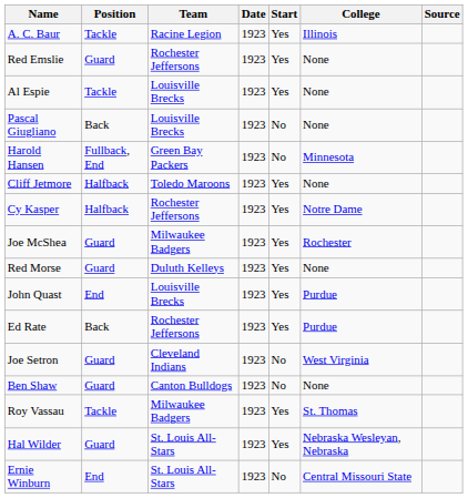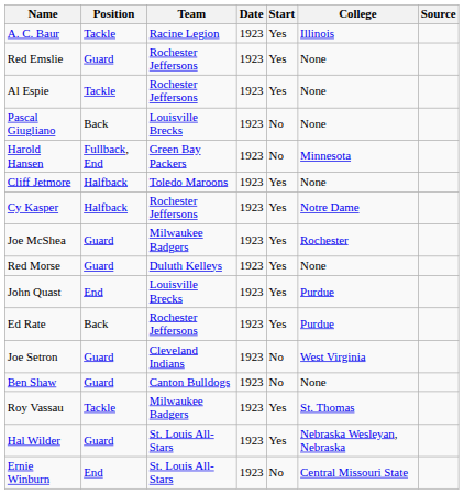 <table class="wikitable sortable">
 <tr>
 <th>Name</th>
 <th>Position</th>
 <th>Team</th>
 <th>Date</th>
 <th>Start</th>
 <th>College</th>
 <th>Source</th>
 </tr>
 <tr>
 <td><a href='#'>A. C. Baur</a></td>
 <td><a href='#'>Tackle</a></td>
 <td><a href='#'>Racine Legion</a></td>
 <td>1923</td>
 <td>Yes</td>
 <td><a href='#'>Illinois</a></td>
 <td></td>
 </tr>
 <tr>
 <td>Red Emslie</td>
 <td><a href='#'>Guard</a></td>
 <td><a href='#'>Rochester Jeffersons</a></td>
 <td>1923</td>
 <td>Yes</td>
 <td>None</td>
 <td></td>
 </tr>
 <tr>
 <td>Al Espie</td>
 <td><a href='#'>Tackle</a></td>
-<td><a href='#'>Louisville Brecks</a></td>
+<td><a href='#'>Rochester Jeffersons</a></td>
 <td>1923</td>
 <td>Yes</td>
 <td>None</td>
 <td></td>
 </tr>
 <tr>
 <td><a href='#'>Pascal Giugliano</a></td>
 <td>Back</td>
 <td><a href='#'>Louisville Brecks</a></td>
 <td>1923</td>
 <td>No</td>
 <td>None</td>
 <td></td>
 </tr>
 <tr>
 <td><a href='#'>Harold Hansen</a></td>
 <td><a href='#'>Fullback</a>, <a href='#'>End</a></td>
 <td><a href='#'>Green Bay Packers</a></td>
 <td>1923</td>
 <td>No</td>
 <td><a href='#'>Minnesota</a></td>
 <td></td>
 </tr>
 <tr>
 <td><a href='#'>Cliff Jetmore</a></td>
 <td><a href='#'>Halfback</a></td>
 <td><a href='#'>Toledo Maroons</a></td>
 <td>1923</td>
 <td>Yes</td>
 <td>None</td>
 <td></td>
 </tr>
 <tr>
 <td><a href='#'>Cy Kasper</a></td>
 <td><a href='#'>Halfback</a></td>
 <td><a href='#'>Rochester Jeffersons</a></td>
 <td>1923</td>
 <td>Yes</td>
 <td><a href='#'>Notre Dame</a></td>
 <td></td>
 </tr>
 <tr>
 <td>Joe McShea</td>
 <td><a href='#'>Guard</a></td>
 <td><a href='#'>Milwaukee Badgers</a></td>
 <td>1923</td>
 <td>Yes</td>
 <td><a href='#'>Rochester</a></td>
 <td></td>
 </tr>
 <tr>
 <td>Red Morse</td>
 <td><a href='#'>Guard</a></td>
 <td><a href='#'>Duluth Kelleys</a></td>
 <td>1923</td>
 <td>Yes</td>
 <td>None</td>
 <td></td>
 </tr>
 <tr>
 <td>John Quast</td>
 <td><a href='#'>End</a></td>
 <td><a href='#'>Louisville Brecks</a></td>
 <td>1923</td>
 <td>Yes</td>
 <td><a href='#'>Purdue</a></td>
 <td></td>
 </tr>
 <tr>
 <td>Ed Rate</td>
 <td>Back</td>
 <td><a href='#'>Rochester Jeffersons</a></td>
 <td>1923</td>
 <td>Yes</td>
 <td><a href='#'>Purdue</a></td>
 <td></td>
 </tr>
 <tr>
 <td>Joe Setron</td>
 <td><a href='#'>Guard</a></td>
 <td><a href='#'>Cleveland Indians</a></td>
 <td>1923</td>
 <td>No</td>
 <td><a href='#'>West Virginia</a></td>
 <td></td>
 </tr>
 <tr>
 <td><a href='#'>Ben Shaw</a></td>
 <td><a href='#'>Guard</a></td>
 <td><a href='#'>Canton Bulldogs</a></td>
 <td>1923</td>
 <td>No</td>
 <td>None</td>
 <td></td>
 </tr>
 <tr>
 <td>Roy Vassau</td>
 <td><a href='#'>Tackle</a></td>
 <td><a href='#'>Milwaukee Badgers</a></td>
 <td>1923</td>
 <td>Yes</td>
 <td><a href='#'>St. Thomas</a></td>
 <td></td>
 </tr>
 <tr>
 <td><a href='#'>Hal Wilder</a></td>
 <td><a href='#'>Guard</a></td>
 <td><a href='#'>St. Louis All-Stars</a></td>
 <td>1923</td>
 <td>Yes</td>
 <td><a href='#'>Nebraska Wesleyan</a>, <a href='#'>Nebraska</a></td>
 <td></td>
 </tr>
 <tr>
 <td><a href='#'>Ernie Winburn</a></td>
 <td><a href='#'>End</a></td>
 <td><a href='#'>St. Louis All-Stars</a></td>
 <td>1923</td>
 <td>No</td>
 <td><a href='#'>Central Missouri State</a></td>
 <td></td>
 </tr>
 </table>
